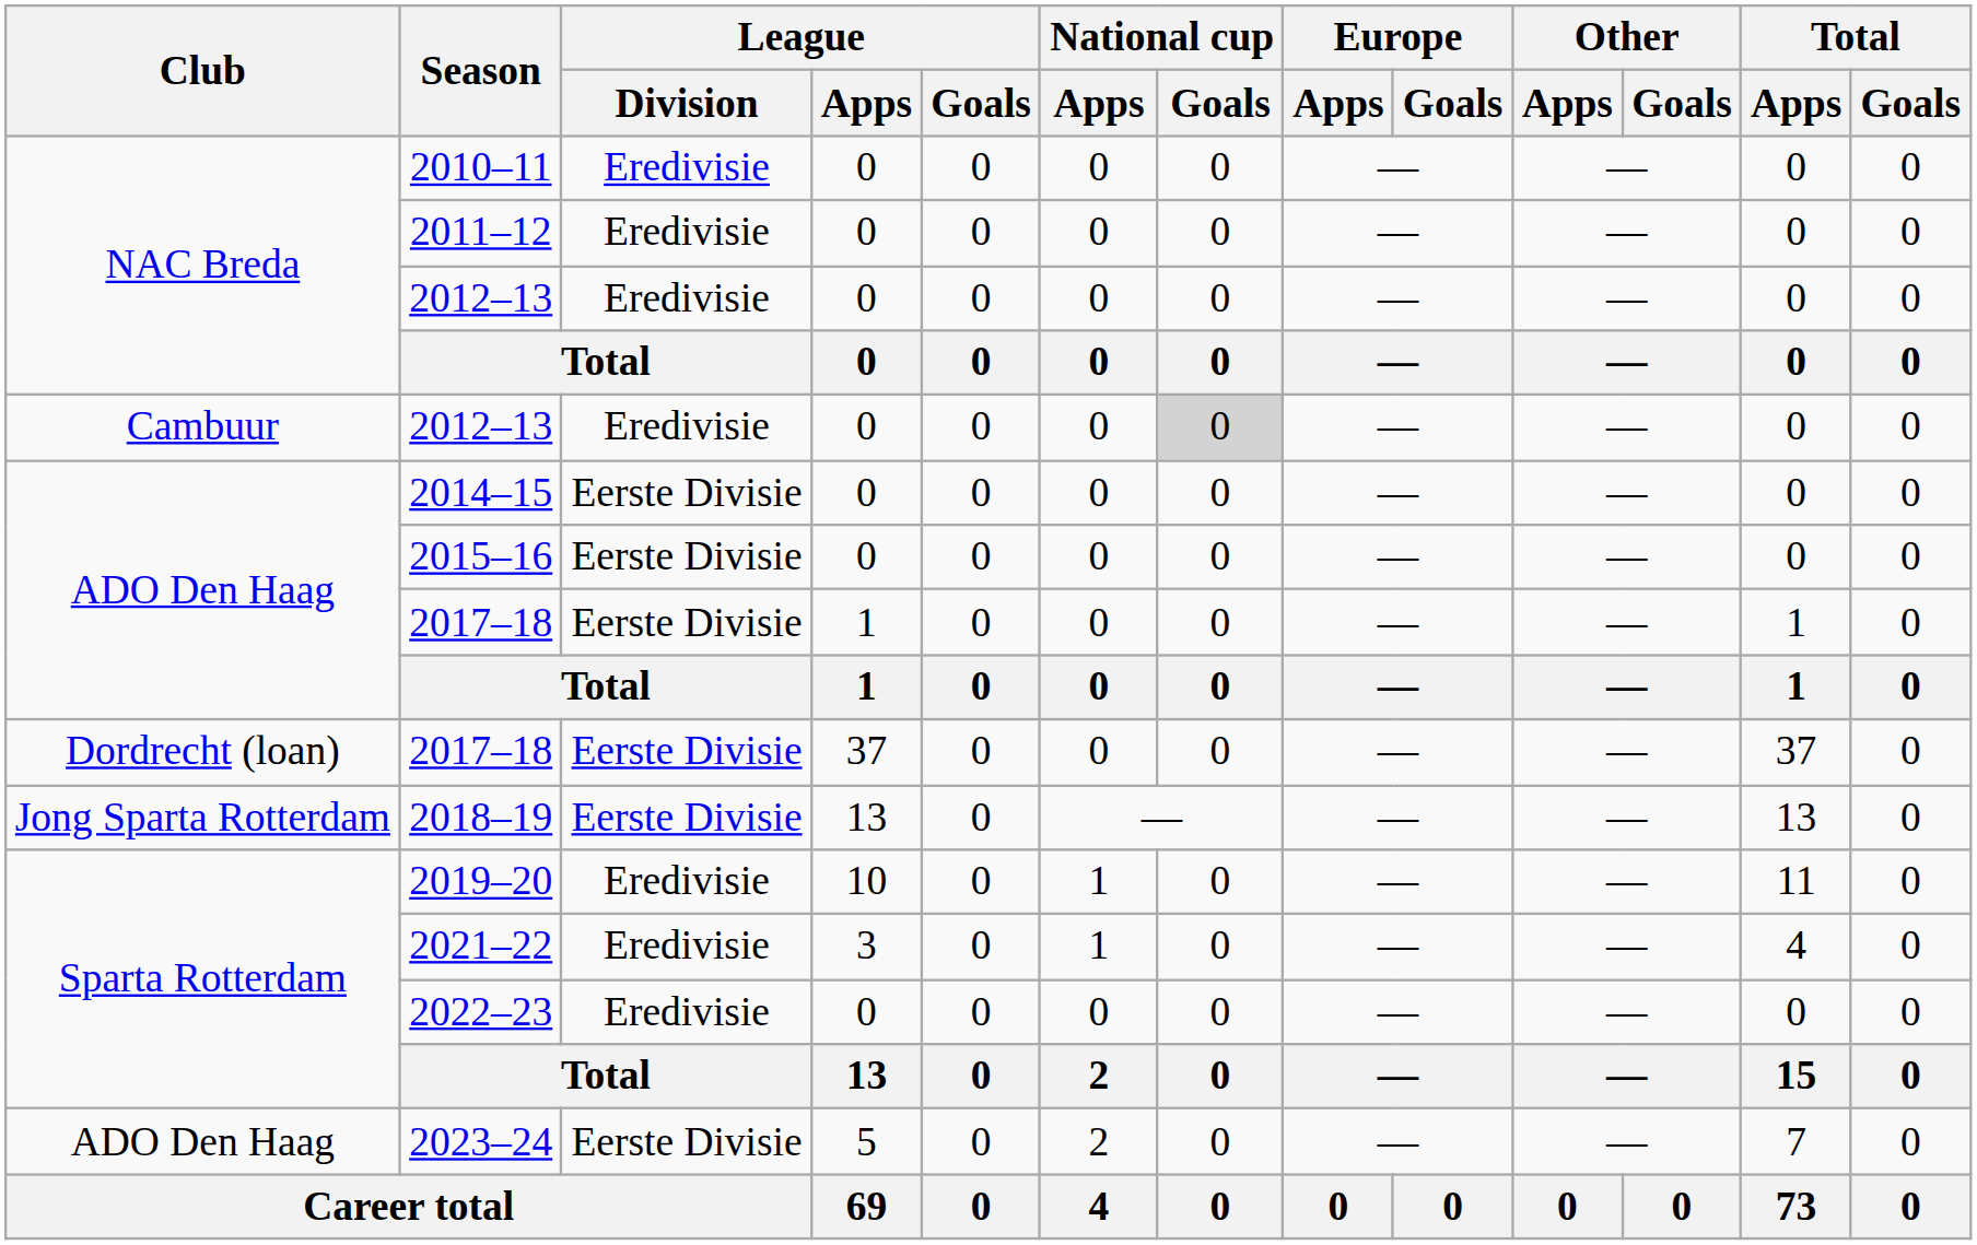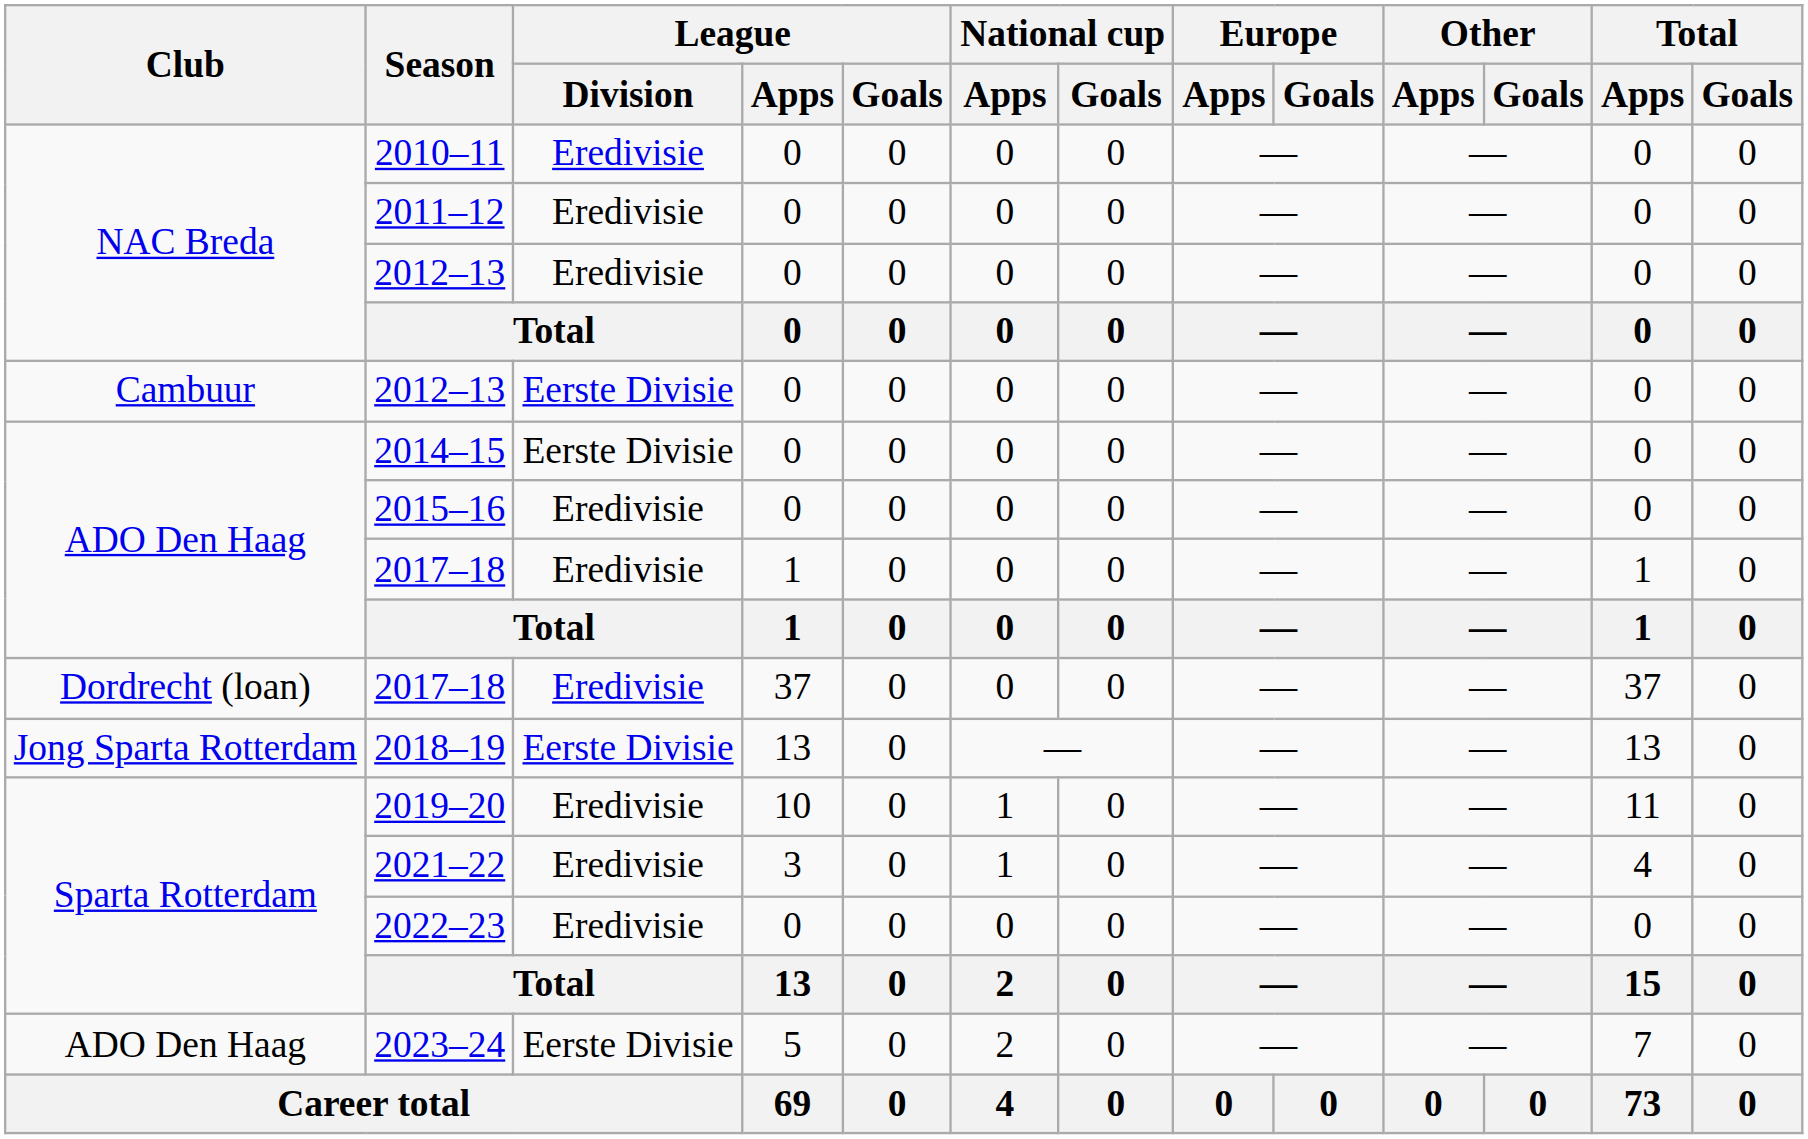 <table class="wikitable" style="text-align: center">
 <tr>
 <th rowspan="2">Club</th>
 <th rowspan="2">Season</th>
 <th colspan="3">League</th>
 <th colspan="2">National cup</th>
 <th colspan="2">Europe</th>
 <th colspan="2">Other</th>
 <th colspan="2">Total</th>
 </tr>
 <tr>
 <th>Division</th>
 <th>Apps</th>
 <th>Goals</th>
 <th>Apps</th>
 <th>Goals</th>
 <th>Apps</th>
 <th>Goals</th>
 <th>Apps</th>
 <th>Goals</th>
 <th>Apps</th>
 <th>Goals</th>
 </tr>
 <tr>
 <td rowspan="4"><a href='#'>NAC Breda</a></td>
 <td><a href='#'>2010–11</a></td>
 <td><a href='#'>Eredivisie</a></td>
 <td>0</td>
 <td>0</td>
 <td>0</td>
 <td>0</td>
 <td colspan="2">—</td>
 <td colspan="2">—</td>
 <td>0</td>
 <td>0</td>
 </tr>
 <tr>
 <td><a href='#'>2011–12</a></td>
 <td>Eredivisie</td>
 <td>0</td>
 <td>0</td>
 <td>0</td>
 <td>0</td>
 <td colspan="2">—</td>
 <td colspan="2">—</td>
 <td>0</td>
 <td>0</td>
 </tr>
 <tr>
 <td><a href='#'>2012–13</a></td>
 <td>Eredivisie</td>
 <td>0</td>
 <td>0</td>
 <td>0</td>
 <td>0</td>
 <td colspan="2">—</td>
 <td colspan="2">—</td>
 <td>0</td>
 <td>0</td>
 </tr>
 <tr>
 <th colspan="2">Total</th>
 <th>0</th>
 <th>0</th>
 <th>0</th>
 <th>0</th>
 <th colspan="2">—</th>
 <th colspan="2">—</th>
 <th>0</th>
 <th>0</th>
 </tr>
 <tr>
 <td><a href='#'>Cambuur</a></td>
 <td><a href='#'>2012–13</a></td>
-<td>Eredivisie</td>
+<td><a href='#'>Eerste Divisie</a></td>
 <td>0</td>
 <td>0</td>
 <td>0</td>
-<td style="background: lightgrey;">0</td>
+<td>0</td>
 <td colspan="2">—</td>
 <td colspan="2">—</td>
 <td>0</td>
 <td>0</td>
 </tr>
 <tr>
 <td rowspan="4"><a href='#'>ADO Den Haag</a></td>
 <td><a href='#'>2014–15</a></td>
 <td>Eerste Divisie</td>
 <td>0</td>
 <td>0</td>
 <td>0</td>
 <td>0</td>
 <td colspan="2">—</td>
 <td colspan="2">—</td>
 <td>0</td>
 <td>0</td>
 </tr>
 <tr>
 <td><a href='#'>2015–16</a></td>
-<td>Eerste Divisie</td>
+<td>Eredivisie</td>
 <td>0</td>
 <td>0</td>
 <td>0</td>
 <td>0</td>
 <td colspan="2">—</td>
 <td colspan="2">—</td>
 <td>0</td>
 <td>0</td>
 </tr>
 <tr>
 <td><a href='#'>2017–18</a></td>
-<td>Eerste Divisie</td>
+<td>Eredivisie</td>
 <td>1</td>
 <td>0</td>
 <td>0</td>
 <td>0</td>
 <td colspan="2">—</td>
 <td colspan="2">—</td>
 <td>1</td>
 <td>0</td>
 </tr>
 <tr>
 <th colspan="2">Total</th>
 <th>1</th>
 <th>0</th>
 <th>0</th>
 <th>0</th>
 <th colspan="2">—</th>
 <th colspan="2">—</th>
 <th>1</th>
 <th>0</th>
 </tr>
 <tr>
 <td><a href='#'>Dordrecht</a> (loan)</td>
 <td><a href='#'>2017–18</a></td>
-<td><a href='#'>Eerste Divisie</a></td>
+<td><a href='#'>Eredivisie</a></td>
 <td>37</td>
 <td>0</td>
 <td>0</td>
 <td>0</td>
 <td colspan="2">—</td>
 <td colspan="2">—</td>
 <td>37</td>
 <td>0</td>
 </tr>
 <tr>
 <td><a href='#'>Jong Sparta Rotterdam</a></td>
 <td><a href='#'>2018–19</a></td>
 <td><a href='#'>Eerste Divisie</a></td>
 <td>13</td>
 <td>0</td>
 <td colspan="2">—</td>
 <td colspan="2">—</td>
 <td colspan="2">—</td>
 <td>13</td>
 <td>0</td>
 </tr>
 <tr>
 <td rowspan="4"><a href='#'>Sparta Rotterdam</a></td>
 <td><a href='#'>2019–20</a></td>
 <td>Eredivisie</td>
 <td>10</td>
 <td>0</td>
 <td>1</td>
 <td>0</td>
 <td colspan="2">—</td>
 <td colspan="2">—</td>
 <td>11</td>
 <td>0</td>
 </tr>
 <tr>
 <td><a href='#'>2021–22</a></td>
 <td>Eredivisie</td>
 <td>3</td>
 <td>0</td>
 <td>1</td>
 <td>0</td>
 <td colspan="2">—</td>
 <td colspan="2">—</td>
 <td>4</td>
 <td>0</td>
 </tr>
 <tr>
 <td><a href='#'>2022–23</a></td>
 <td>Eredivisie</td>
 <td>0</td>
 <td>0</td>
 <td>0</td>
 <td>0</td>
 <td colspan="2">—</td>
 <td colspan="2">—</td>
 <td>0</td>
 <td>0</td>
 </tr>
 <tr>
 <th colspan="2">Total</th>
 <th>13</th>
 <th>0</th>
 <th>2</th>
 <th>0</th>
 <th colspan="2">—</th>
 <th colspan="2">—</th>
 <th>15</th>
 <th>0</th>
 </tr>
 <tr>
 <td>ADO Den Haag</td>
 <td><a href='#'>2023–24</a></td>
 <td>Eerste Divisie</td>
 <td>5</td>
 <td>0</td>
 <td>2</td>
 <td>0</td>
 <td colspan="2">—</td>
 <td colspan="2">—</td>
 <td>7</td>
 <td>0</td>
 </tr>
 <tr>
 <th colspan="3">Career total</th>
 <th>69</th>
 <th>0</th>
 <th>4</th>
 <th>0</th>
 <th>0</th>
 <th>0</th>
 <th>0</th>
 <th>0</th>
 <th>73</th>
 <th>0</th>
 </tr>
 </table>
